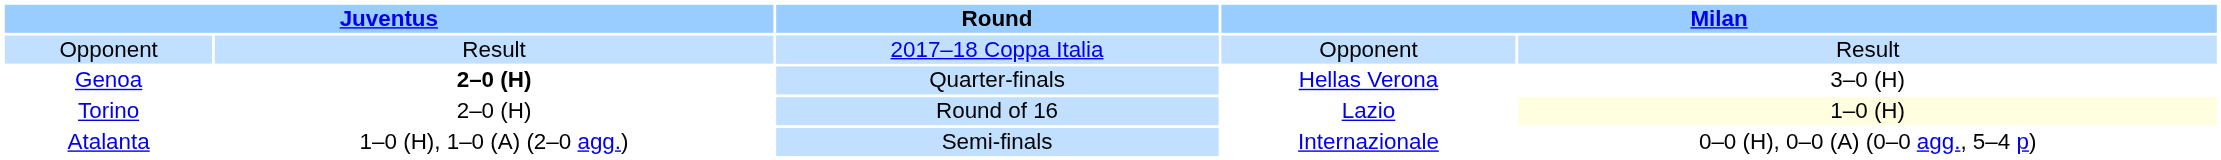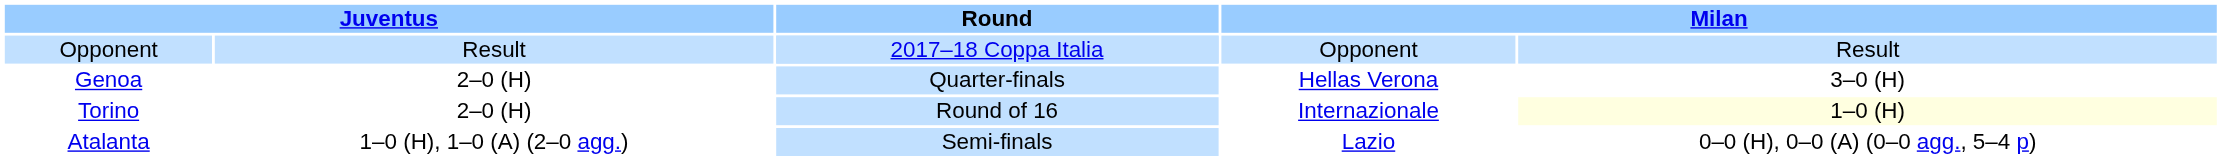 <table width="100%" style="text-align:center">
 <tr valign=top bgcolor=#99ccff>
 <th colspan=2 style="width:1*"><a href='#'>Juventus</a></th>
 <th>Round</th>
 <th colspan=2 style="width:1*"><a href='#'>Milan</a></th>
 </tr>
 <tr valign=top bgcolor=#c1e0ff>
 <td>Opponent</td>
 <td>Result</td>
 <td bgcolor=#c1e0ff><a href='#'>2017–18 Coppa Italia</a></td>
 <td>Opponent</td>
 <td>Result</td>
 </tr>
 <tr>
 <td><a href='#'>Genoa</a></td>
-<td><strong>2–0 (H)</strong></td>
+<td>2–0 (H)</td>
 <td bgcolor=#c1e0ff>Quarter-finals</td>
 <td><a href='#'>Hellas Verona</a></td>
 <td>3–0 (H)</td>
 </tr>
 <tr>
 <td><a href='#'>Torino</a></td>
 <td>2–0 (H)</td>
 <td bgcolor=#c1e0ff>Round of 16</td>
-<td><a href='#'>Lazio</a></td>
+<td><a href='#'>Internazionale</a></td>
 <td style="background: lightyellow;">1–0  (H)</td>
 </tr>
 <tr>
 <td><a href='#'>Atalanta</a></td>
 <td>1–0 (H), 1–0 (A) (2–0 <a href='#'>agg.</a>)</td>
 <td bgcolor=#c1e0ff>Semi-finals</td>
-<td><a href='#'>Internazionale</a></td>
+<td><a href='#'>Lazio</a></td>
 <td>0–0 (H), 0–0  (A) (0–0 <a href='#'>agg.</a>, 5–4 <a href='#'>p</a>)</td>
 </tr>
 </table>
